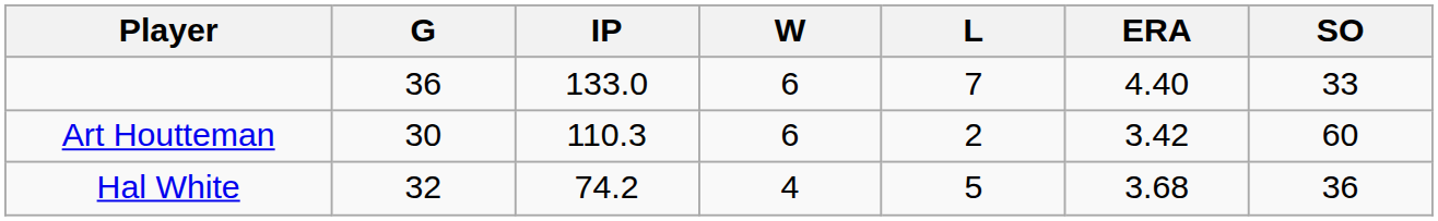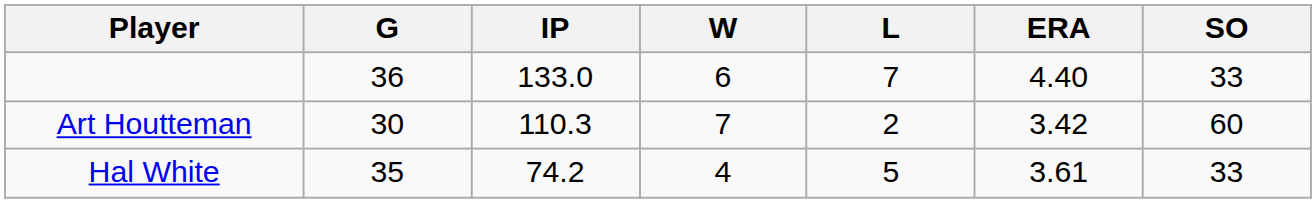 <table class="wikitable sortable">
 <tr>
 <th bgcolor="#DDDDFF" width="16%">Player</th>
 <th bgcolor="#DDDDFF" width="9%">G</th>
 <th bgcolor="#DDDDFF" width="9%">IP</th>
 <th bgcolor="#DDDDFF" width="9%">W</th>
 <th bgcolor="#DDDDFF" width="9%">L</th>
 <th bgcolor="#DDDDFF" width="9%">ERA</th>
 <th bgcolor="#DDDDFF" width="9%">SO</th>
 </tr>
 <tr align="center">
 <td></td>
 <td>36</td>
 <td>133.0</td>
 <td>6</td>
 <td>7</td>
 <td>4.40</td>
 <td>33</td>
 </tr>
 <tr align="center">
 <td><a href='#'>Art Houtteman</a></td>
 <td>30</td>
 <td>110.3</td>
-<td>6</td>
+<td>7</td>
 <td>2</td>
 <td>3.42</td>
 <td>60</td>
 </tr>
 <tr align=center>
 <td><a href='#'>Hal White</a></td>
-<td>32</td>
+<td>35</td>
 <td>74.2</td>
 <td>4</td>
 <td>5</td>
-<td>3.68</td>
-<td>36</td>
+<td>3.61</td>
+<td>33</td>
 </tr>
 </table>
